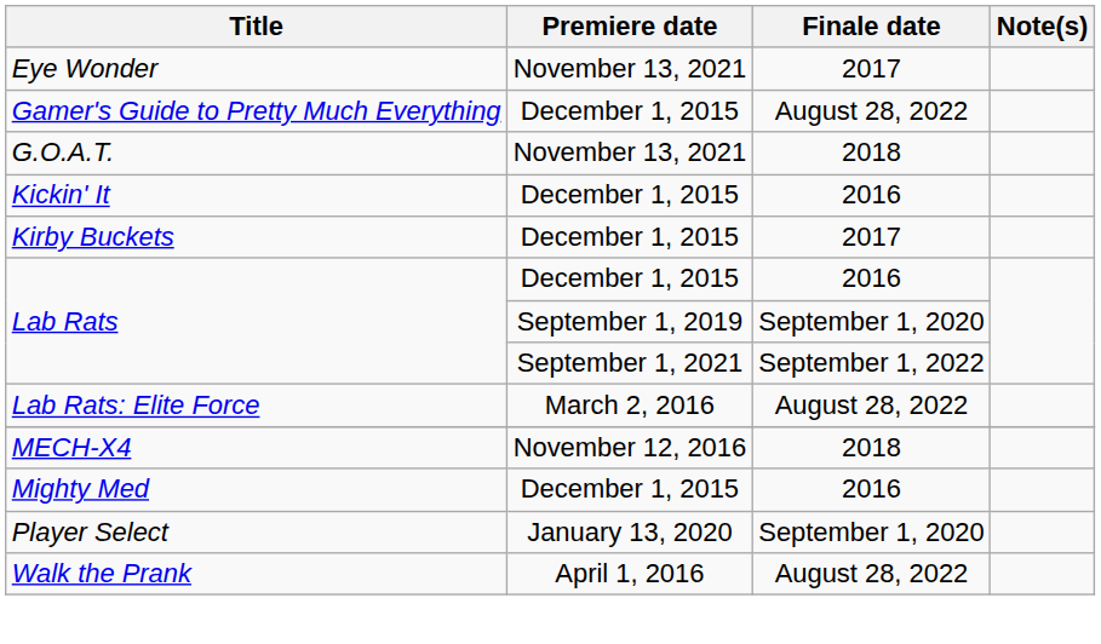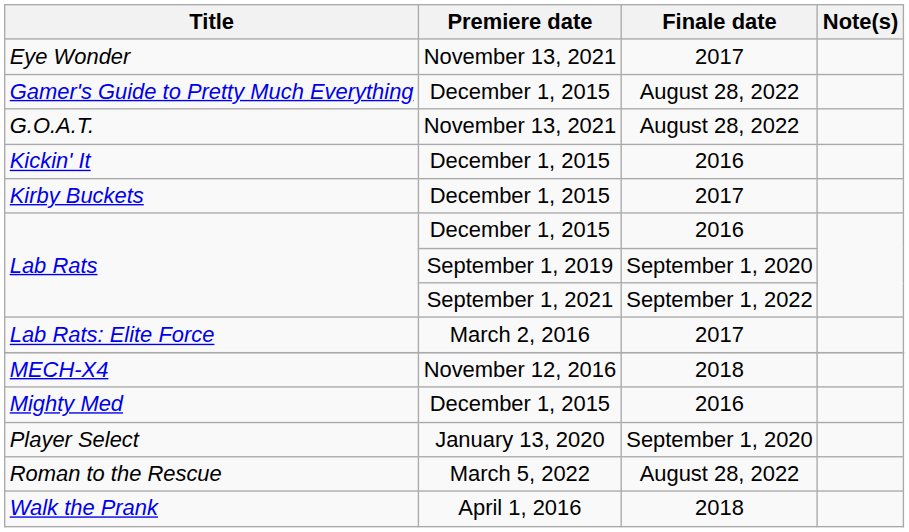 <table class="wikitable sortable" style="text-align: center;">
 <tr>
 <th>Title</th>
 <th>Premiere date</th>
 <th>Finale date</th>
 <th>Note(s)</th>
 </tr>
 <tr>
 <td scope="row" style="text-align:left;"><em>Eye Wonder</em></td>
 <td>November 13, 2021</td>
 <td>2017</td>
 <td></td>
 </tr>
 <tr>
 <td scope="row" style="text-align:left;"><em><a href='#'>Gamer's Guide to Pretty Much Everything</a></em></td>
 <td>December 1, 2015</td>
 <td>August 28, 2022</td>
 <td></td>
 </tr>
 <tr>
 <td scope="row" style="text-align:left;"><em>G.O.A.T.</em></td>
 <td>November 13, 2021</td>
-<td>2018</td>
+<td>August 28, 2022</td>
 <td></td>
 </tr>
 <tr>
 <td scope="row" style="text-align:left;"><em><a href='#'>Kickin' It</a></em></td>
 <td>December 1, 2015</td>
 <td>2016</td>
 <td></td>
 </tr>
 <tr>
 <td scope="row" style="text-align:left;"><em><a href='#'>Kirby Buckets</a></em></td>
 <td>December 1, 2015</td>
 <td>2017</td>
 <td></td>
 </tr>
 <tr>
 <td scope="row" style="text-align:left;" rowspan="3"><em><a href='#'>Lab Rats</a></em></td>
 <td>December 1, 2015</td>
 <td>2016</td>
 <td rowspan="3"></td>
 </tr>
 <tr>
 <td scope="row" style="text-align:center;">September 1, 2019</td>
 <td>September 1, 2020</td>
 </tr>
 <tr>
 <td scope="row" style="text-align:center;">September 1, 2021</td>
 <td>September 1, 2022</td>
 </tr>
 <tr>
 <td scope="row" style="text-align:left;"><em><a href='#'>Lab Rats: Elite Force</a></em></td>
 <td>March 2, 2016</td>
-<td>August 28, 2022</td>
+<td>2017</td>
 <td></td>
 </tr>
 <tr>
 </tr>
 <tr>
 <td scope="row" style="text-align:left;"><em><a href='#'>MECH-X4</a></em></td>
 <td>November 12, 2016</td>
 <td>2018</td>
 <td></td>
 </tr>
 <tr>
 <td scope="row" style="text-align:left;"><em><a href='#'>Mighty Med</a></em></td>
 <td>December 1, 2015</td>
 <td>2016</td>
 <td></td>
 </tr>
 <tr>
 <td scope="row" style="text-align:left;"><em>Player Select</em></td>
 <td>January 13, 2020</td>
 <td>September 1, 2020</td>
 <td></td>
 </tr>
 <tr>
-<td scope="row" style="text-align:left;"><em><a href='#'>Walk the Prank</a></em></td>
-<td>April 1, 2016</td>
+<td scope="row" style="text-align:left;"><em>Roman to the Rescue</em></td>
+<td>March 5, 2022</td>
 <td>August 28, 2022</td>
 <td></td>
 </tr>
+<tr>
+<td scope="row" style="text-align:left;"><em><a href='#'>Walk the Prank</a></em></td>
+<td>April 1, 2016</td>
+<td>2018</td>
+<td></td>
+</tr>
 </table>
